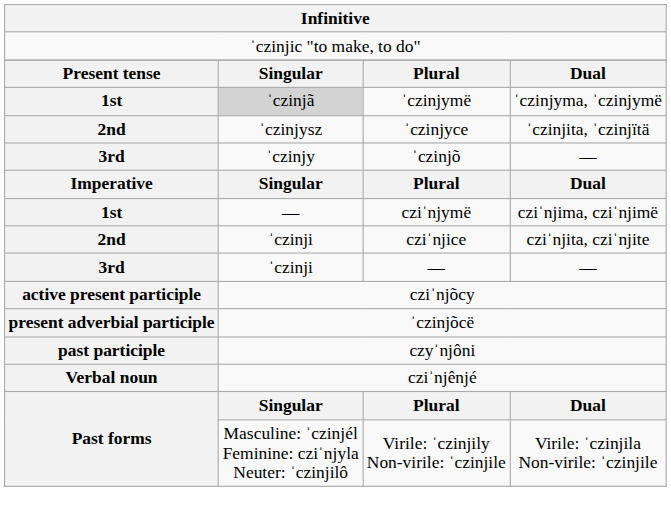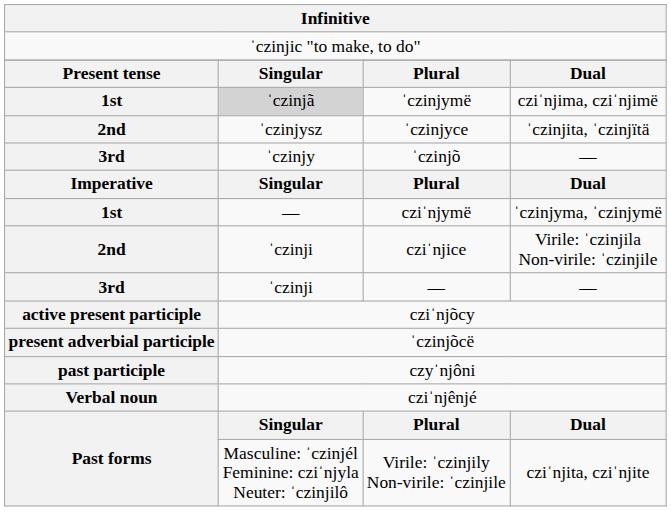 <table class="wikitable" style="text-align:center;">
 <tr>
 <th colspan="4">Infinitive</th>
 </tr>
 <tr>
 <td colspan="4">ˈczinjic "to make, to do"</td>
 </tr>
 <tr>
 </tr>
 <tr>
 <th>Present tense</th>
 <th>Singular</th>
 <th>Plural</th>
 <th>Dual</th>
 </tr>
 <tr>
 <th>1st</th>
 <td style="background: lightgrey;">ˈczinjã</td>
 <td>ˈczinjymë</td>
-<td>ˈczinjyma, ˈczinjymë</td>
+<td>cziˈnjima, cziˈnjimë</td>
 </tr>
 <tr>
 <th>2nd</th>
 <td>ˈczinjysz</td>
 <td>ˈczinjyce</td>
 <td>ˈczinjita, ˈczinjïtä</td>
 </tr>
 <tr>
 <th>3rd</th>
 <td>ˈczinjy</td>
 <td>ˈczinjõ</td>
 <td>—</td>
 </tr>
 <tr>
 <th>Imperative</th>
 <th>Singular</th>
 <th>Plural</th>
 <th>Dual</th>
 </tr>
 <tr>
 <th>1st</th>
 <td>—</td>
 <td>cziˈnjymë</td>
-<td>cziˈnjima, cziˈnjimë</td>
+<td>ˈczinjyma, ˈczinjymë</td>
 </tr>
 <tr>
 <th>2nd</th>
 <td>ˈczinji</td>
 <td>cziˈnjice</td>
-<td>cziˈnjita, cziˈnjite</td>
+<td>Virile: ˈczinjila<br>Non-virile: ˈczinjile</td>
 </tr>
 <tr>
 <th>3rd</th>
 <td>ˈczinji</td>
 <td>—</td>
 <td>—</td>
 </tr>
 <tr>
 <th>active present participle</th>
 <td colspan="3">cziˈnjõcy</td>
 </tr>
 <tr>
 <th>present adverbial participle</th>
 <td colspan="3">ˈczinjõcë</td>
 </tr>
 <tr>
 <th>past participle</th>
 <td colspan="3">czyˈnjôni</td>
 </tr>
 <tr>
 <th>Verbal noun</th>
 <td colspan="3">cziˈnjênjé</td>
 </tr>
 <tr>
 <th rowspan="2">Past forms</th>
 <th>Singular</th>
 <th>Plural</th>
 <th>Dual</th>
 </tr>
 <tr>
 <td>Masculine: ˈczinjél<br>Feminine: cziˈnjyla<br>Neuter: ˈczinjilô</td>
 <td>Virile: ˈczinjily<br>Non-virile: ˈczinjile</td>
-<td>Virile: ˈczinjila<br>Non-virile: ˈczinjile</td>
+<td>cziˈnjita, cziˈnjite</td>
 </tr>
 </table>
